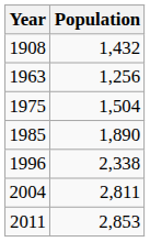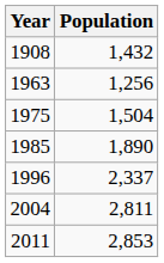 <table class="wikitable" style="line-height:1.1em;">
 <tr>
 <th>Year</th>
 <th>Population</th>
 </tr>
 <tr align="right">
 <td>1908</td>
 <td>1,432</td>
 </tr>
 <tr align="right">
 <td>1963</td>
 <td>1,256</td>
 </tr>
 <tr align="right">
 <td>1975</td>
 <td>1,504</td>
 </tr>
 <tr align="right">
 <td>1985</td>
 <td>1,890</td>
 </tr>
 <tr align="right">
 <td>1996</td>
-<td>2,338</td>
+<td>2,337</td>
 </tr>
 <tr align="right">
 <td>2004</td>
 <td>2,811</td>
 </tr>
 <tr align="right">
 <td>2011</td>
 <td>2,853</td>
 </tr>
 </table>
